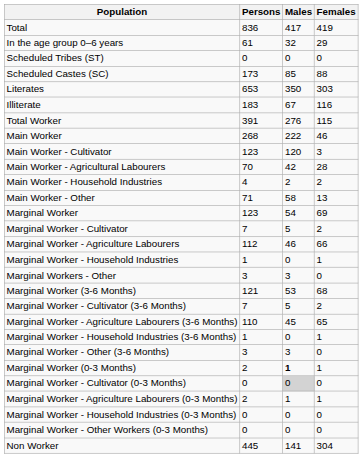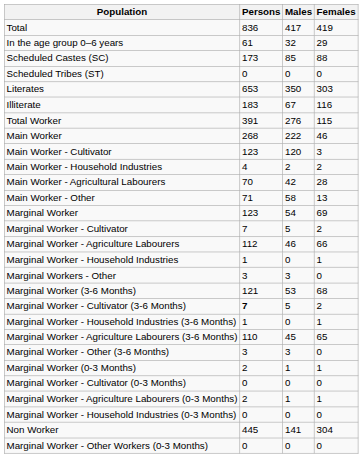 <table class="wikitable">
 <tr>
 <th>Population</th>
 <th>Persons</th>
 <th>Males</th>
 <th>Females</th>
 </tr>
 <tr>
 <td>Total</td>
 <td>836</td>
 <td>417</td>
 <td>419</td>
 </tr>
 <tr>
 <td>In the age group 0–6 years</td>
 <td>61</td>
 <td>32</td>
 <td>29</td>
 </tr>
 <tr>
+<td>Scheduled Castes (SC)</td>
+<td>173</td>
+<td>85</td>
+<td>88</td>
+</tr>
+<tr>
 <td>Scheduled Tribes (ST)</td>
 <td>0</td>
 <td>0</td>
 <td>0</td>
-</tr>
-<tr>
-<td>Scheduled Castes (SC)</td>
-<td>173</td>
-<td>85</td>
-<td>88</td>
 </tr>
 <tr>
 <td>Literates</td>
 <td>653</td>
 <td>350</td>
 <td>303</td>
 </tr>
 <tr>
 <td>Illiterate</td>
 <td>183</td>
 <td>67</td>
 <td>116</td>
 </tr>
 <tr>
 <td>Total Worker</td>
 <td>391</td>
 <td>276</td>
 <td>115</td>
 </tr>
 <tr>
 <td>Main Worker</td>
 <td>268</td>
 <td>222</td>
 <td>46</td>
 </tr>
 <tr>
 <td>Main Worker - Cultivator</td>
 <td>123</td>
 <td>120</td>
 <td>3</td>
 </tr>
 <tr>
+<td>Main Worker - Household Industries</td>
+<td>4</td>
+<td>2</td>
+<td>2</td>
+</tr>
+<tr>
 <td>Main Worker - Agricultural Labourers</td>
 <td>70</td>
 <td>42</td>
 <td>28</td>
-</tr>
-<tr>
-<td>Main Worker - Household Industries</td>
-<td>4</td>
-<td>2</td>
-<td>2</td>
 </tr>
 <tr>
 <td>Main Worker - Other</td>
 <td>71</td>
 <td>58</td>
 <td>13</td>
 </tr>
 <tr>
 <td>Marginal Worker</td>
 <td>123</td>
 <td>54</td>
 <td>69</td>
 </tr>
 <tr>
 <td>Marginal Worker - Cultivator</td>
 <td>7</td>
 <td>5</td>
 <td>2</td>
 </tr>
 <tr>
 <td>Marginal Worker - Agriculture Labourers</td>
 <td>112</td>
 <td>46</td>
 <td>66</td>
 </tr>
 <tr>
 <td>Marginal Worker - Household Industries</td>
 <td>1</td>
 <td>0</td>
 <td>1</td>
 </tr>
 <tr>
 <td>Marginal Workers - Other</td>
 <td>3</td>
 <td>3</td>
 <td>0</td>
 </tr>
 <tr>
 <td>Marginal Worker (3-6 Months)</td>
 <td>121</td>
 <td>53</td>
 <td>68</td>
 </tr>
 <tr>
 <td>Marginal Worker - Cultivator (3-6 Months)</td>
-<td>7</td>
+<td><strong>7</strong></td>
 <td>5</td>
 <td>2</td>
+</tr>
+<tr>
+<td>Marginal Worker - Household Industries (3-6 Months)</td>
+<td>1</td>
+<td>0</td>
+<td>1</td>
 </tr>
 <tr>
 <td>Marginal Worker - Agriculture Labourers (3-6 Months)</td>
 <td>110</td>
 <td>45</td>
 <td>65</td>
-</tr>
-<tr>
-<td>Marginal Worker - Household Industries (3-6 Months)</td>
-<td>1</td>
-<td>0</td>
-<td>1</td>
 </tr>
 <tr>
 <td>Marginal Worker - Other (3-6 Months)</td>
 <td>3</td>
 <td>3</td>
 <td>0</td>
 </tr>
 <tr>
 <td>Marginal Worker (0-3 Months)</td>
 <td>2</td>
-<td><strong>1</strong></td>
+<td>1</td>
 <td>1</td>
 </tr>
 <tr>
 <td>Marginal Worker - Cultivator (0-3 Months)</td>
 <td>0</td>
-<td style="background: lightgrey;">0</td>
+<td>0</td>
 <td>0</td>
 </tr>
 <tr>
 <td>Marginal Worker - Agriculture Labourers (0-3 Months)</td>
 <td>2</td>
 <td>1</td>
 <td>1</td>
 </tr>
 <tr>
 <td>Marginal Worker - Household Industries (0-3 Months)</td>
 <td>0</td>
 <td>0</td>
 <td>0</td>
 </tr>
 <tr>
+<td>Non Worker</td>
+<td>445</td>
+<td>141</td>
+<td>304</td>
+</tr>
+<tr>
 <td>Marginal Worker - Other Workers (0-3 Months)</td>
 <td>0</td>
 <td>0</td>
 <td>0</td>
 </tr>
-<tr>
-<td>Non Worker</td>
-<td>445</td>
-<td>141</td>
-<td>304</td>
-</tr>
 </table>
